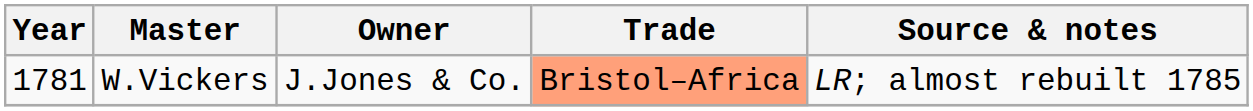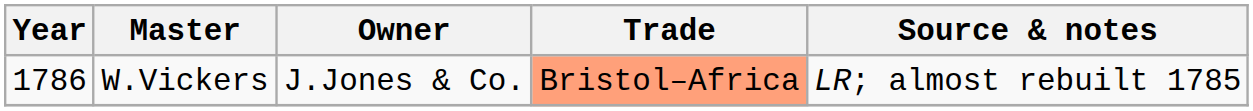 <table class=" wikitable">
 <tr>
 <th>Year</th>
 <th>Master</th>
 <th>Owner</th>
 <th>Trade</th>
 <th>Source & notes</th>
 </tr>
 <tr>
-<td>1781</td>
+<td>1786</td>
 <td>W.Vickers</td>
 <td>J.Jones & Co.</td>
 <td style="background: lightsalmon;">Bristol–Africa</td>
 <td><em>LR</em>; almost rebuilt 1785</td>
 </tr>
 <tr>
 </tr>
 </table>
